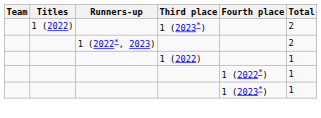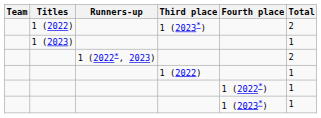 <table class="wikitable sortable">
 <tr>
 <th>Team</th>
 <th>Titles</th>
 <th>Runners-up</th>
 <th>Third place</th>
 <th>Fourth place</th>
 <th>Total</th>
 </tr>
 <tr>
 <td></td>
 <td>1 (<a href='#'>2022</a>)</td>
 <td></td>
 <td>1 (<a href='#'>2023</a><sup><a href='#'>*</a></sup>)</td>
 <td></td>
 <td>2</td>
+</tr>
+<tr>
+<td></td>
+<td>1 (<a href='#'>2023</a>)</td>
+<td></td>
+<td></td>
+<td></td>
+<td>1</td>
 </tr>
 <tr>
 <td></td>
 <td></td>
 <td>1 (<a href='#'>2022</a><sup><a href='#'>*</a></sup>, <a href='#'>2023</a>)</td>
 <td></td>
 <td></td>
 <td>2</td>
 </tr>
 <tr>
 <td></td>
 <td></td>
 <td></td>
 <td>1 (<a href='#'>2022</a>)</td>
 <td></td>
 <td>1</td>
 </tr>
 <tr>
 <td></td>
 <td></td>
 <td></td>
 <td></td>
 <td>1 (<a href='#'>2022</a><sup><a href='#'>*</a></sup>)</td>
 <td>1</td>
 </tr>
 <tr>
 <td></td>
 <td></td>
 <td></td>
 <td></td>
 <td>1 (<a href='#'>2023</a><sup><a href='#'>*</a></sup>)</td>
 <td>1</td>
 </tr>
 </table>
